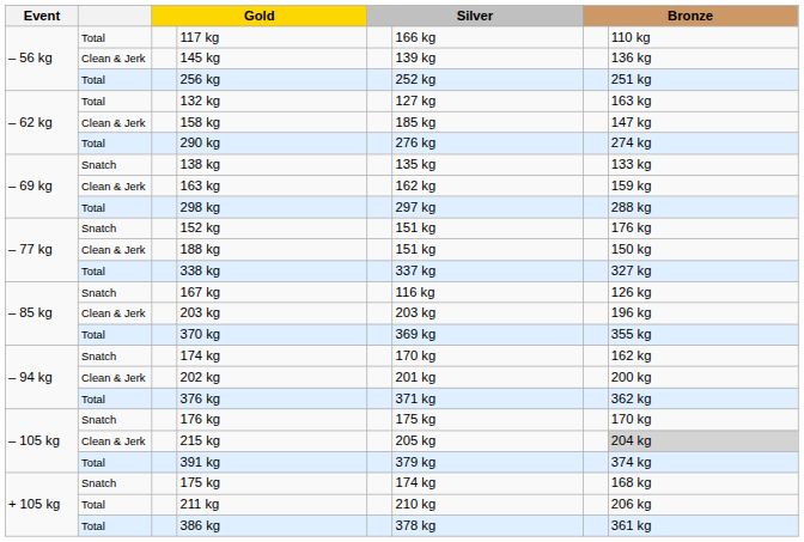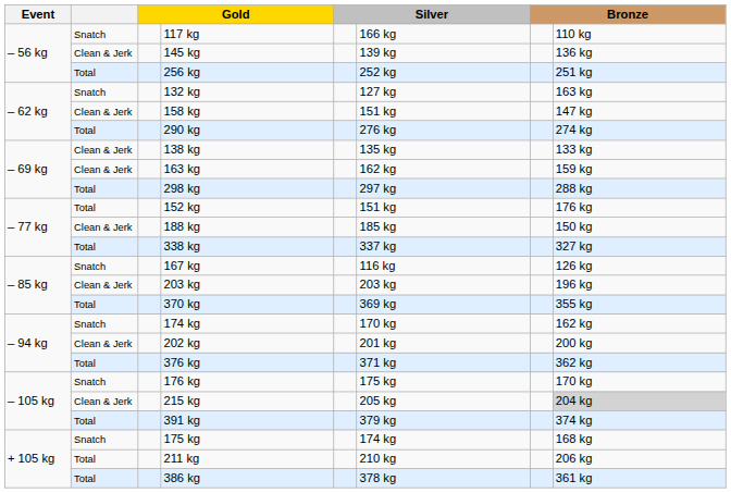 <table class="wikitable">
 <tr>
 <th width=80>Event</th>
 <th width=80></th>
 <td bgcolor=gold align="center" colspan=2 width=250><strong>Gold</strong></td>
 <td bgcolor=silver align="center" colspan=2 width=250><strong>Silver</strong></td>
 <td bgcolor=#cc9966 colspan=2 align="center" width=250><strong>Bronze</strong></td>
 </tr>
 <tr>
 <td rowspan=3>– 56 kg</td>
-<td><small>Total</small></td>
+<td><small>Snatch</small></td>
 <td></td>
 <td>117 kg</td>
 <td></td>
 <td>166 kg</td>
 <td></td>
 <td>110 kg</td>
 </tr>
 <tr>
 <td><small>Clean & Jerk</small></td>
 <td></td>
 <td>145 kg</td>
 <td></td>
 <td>139 kg</td>
 <td></td>
 <td>136 kg</td>
 </tr>
 <tr bgcolor=#dfefff>
 <td><small>Total</small></td>
 <td></td>
 <td>256 kg</td>
 <td></td>
 <td>252 kg</td>
 <td></td>
 <td>251 kg</td>
 </tr>
 <tr>
 <td rowspan=3>– 62 kg</td>
-<td><small>Total</small></td>
+<td><small>Snatch</small></td>
 <td></td>
 <td>132 kg</td>
 <td></td>
 <td>127 kg</td>
 <td></td>
 <td>163 kg</td>
 </tr>
 <tr>
 <td><small>Clean & Jerk</small></td>
 <td></td>
 <td>158 kg</td>
 <td></td>
-<td>185 kg</td>
+<td>151 kg</td>
 <td></td>
 <td>147 kg</td>
 </tr>
 <tr bgcolor=#dfefff>
 <td><small>Total</small></td>
 <td></td>
 <td>290 kg</td>
 <td></td>
 <td>276 kg</td>
 <td></td>
 <td>274 kg</td>
 </tr>
 <tr>
 <td rowspan=3>– 69 kg</td>
-<td><small>Snatch</small></td>
+<td><small>Clean & Jerk</small></td>
 <td></td>
 <td>138 kg</td>
 <td></td>
 <td>135 kg</td>
 <td></td>
 <td>133 kg</td>
 </tr>
 <tr>
 <td><small>Clean & Jerk</small></td>
 <td></td>
 <td>163 kg</td>
 <td></td>
 <td>162 kg</td>
 <td></td>
 <td>159 kg</td>
 </tr>
 <tr bgcolor=#dfefff>
 <td><small>Total</small></td>
 <td></td>
 <td>298 kg</td>
 <td></td>
 <td>297 kg</td>
 <td></td>
 <td>288 kg</td>
 </tr>
 <tr>
 <td rowspan=3>– 77 kg</td>
-<td><small>Snatch</small></td>
+<td><small>Total</small></td>
 <td></td>
 <td>152 kg</td>
 <td></td>
 <td>151 kg</td>
 <td></td>
 <td>176 kg</td>
 </tr>
 <tr>
 <td><small>Clean & Jerk</small></td>
 <td></td>
 <td>188 kg</td>
 <td></td>
-<td>151 kg</td>
+<td>185 kg</td>
 <td></td>
 <td>150 kg</td>
 </tr>
 <tr bgcolor=#dfefff>
 <td><small>Total</small></td>
 <td></td>
 <td>338 kg</td>
 <td></td>
 <td>337 kg</td>
 <td></td>
 <td>327 kg</td>
 </tr>
 <tr>
 <td rowspan=3>– 85 kg</td>
 <td><small>Snatch</small></td>
 <td></td>
 <td>167 kg</td>
 <td></td>
 <td>116 kg</td>
 <td></td>
 <td>126 kg</td>
 </tr>
 <tr>
 <td><small>Clean & Jerk</small></td>
 <td></td>
 <td>203 kg</td>
 <td></td>
 <td>203 kg</td>
 <td></td>
 <td>196 kg</td>
 </tr>
 <tr bgcolor=#dfefff>
 <td><small>Total</small></td>
 <td></td>
 <td>370 kg</td>
 <td></td>
 <td>369 kg</td>
 <td></td>
 <td>355 kg</td>
 </tr>
 <tr>
 <td rowspan=3>– 94 kg</td>
 <td><small>Snatch</small></td>
 <td></td>
 <td>174 kg</td>
 <td></td>
 <td>170 kg</td>
 <td></td>
 <td>162 kg</td>
 </tr>
 <tr>
 <td><small>Clean & Jerk</small></td>
 <td></td>
 <td>202 kg</td>
 <td></td>
 <td>201 kg</td>
 <td></td>
 <td>200 kg</td>
 </tr>
 <tr bgcolor=#dfefff>
 <td><small>Total</small></td>
 <td></td>
 <td>376 kg</td>
 <td></td>
 <td>371 kg</td>
 <td></td>
 <td>362 kg</td>
 </tr>
 <tr>
 <td rowspan=3>– 105 kg</td>
 <td><small>Snatch</small></td>
 <td></td>
 <td>176 kg</td>
 <td></td>
 <td>175 kg</td>
 <td></td>
 <td>170 kg</td>
 </tr>
 <tr>
 <td><small>Clean & Jerk</small></td>
 <td></td>
 <td>215 kg</td>
 <td></td>
 <td>205 kg</td>
 <td></td>
 <td style="background: lightgrey;">204 kg</td>
 </tr>
 <tr bgcolor=#dfefff>
 <td><small>Total</small></td>
 <td></td>
 <td>391 kg</td>
 <td></td>
 <td>379 kg</td>
 <td></td>
 <td>374 kg</td>
 </tr>
 <tr>
 <td rowspan=3>+ 105 kg</td>
 <td><small>Snatch</small></td>
 <td></td>
 <td>175 kg</td>
 <td></td>
 <td>174 kg</td>
 <td></td>
 <td>168 kg</td>
 </tr>
 <tr>
 <td><small>Total</small></td>
 <td></td>
 <td>211 kg</td>
 <td></td>
 <td>210 kg</td>
 <td></td>
 <td>206 kg</td>
 </tr>
 <tr bgcolor=#dfefff>
 <td><small>Total</small></td>
 <td></td>
 <td>386 kg</td>
 <td></td>
 <td>378 kg</td>
 <td></td>
 <td>361 kg</td>
 </tr>
 </table>
